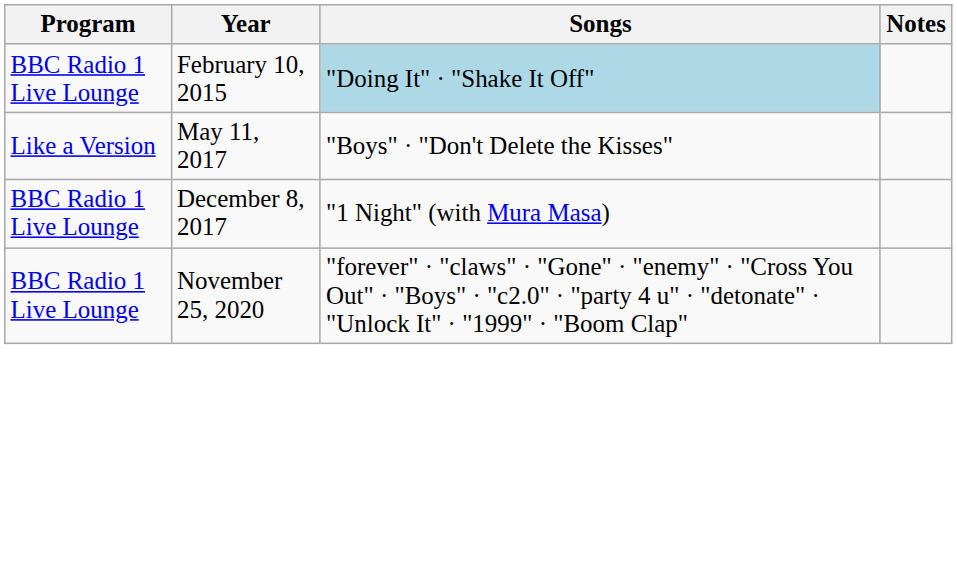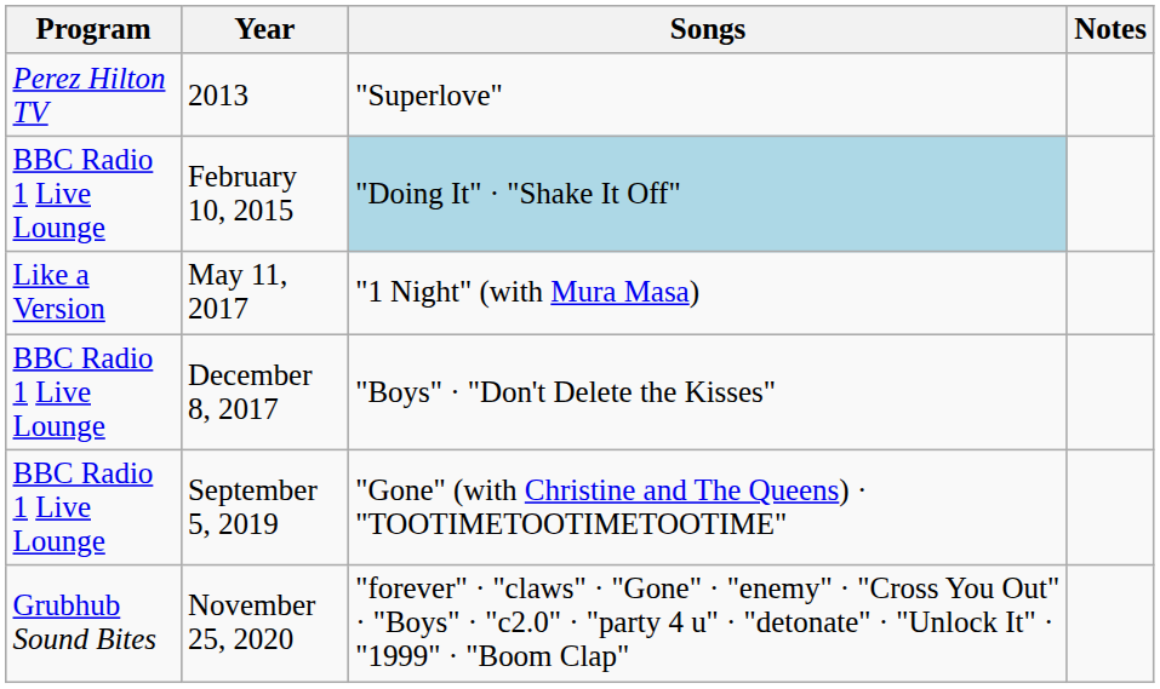 <table class="wikitable">
 <tr>
 <th>Program</th>
 <th>Year</th>
 <th>Songs</th>
 <th>Notes</th>
+</tr>
+<tr>
+<td><em><a href='#'>Perez Hilton TV</a></em></td>
+<td>2013</td>
+<td>"Superlove"</td>
+<td></td>
 </tr>
 <tr>
 <td><a href='#'>BBC Radio 1</a> <a href='#'>Live Lounge</a></td>
 <td>February 10, 2015</td>
 <td style="background: lightblue;">"Doing It" · "Shake It Off"</td>
 <td></td>
 </tr>
 <tr>
 <td><a href='#'>Like a Version</a></td>
 <td>May 11, 2017</td>
+<td>"1 Night" (with <a href='#'>Mura Masa</a>)</td>
+<td></td>
+</tr>
+<tr>
+<td><a href='#'>BBC Radio 1</a> <a href='#'>Live Lounge</a></td>
+<td>December 8, 2017</td>
 <td>"Boys" · "Don't Delete the Kisses"</td>
 <td></td>
 </tr>
 <tr>
 <td><a href='#'>BBC Radio 1</a> <a href='#'>Live Lounge</a></td>
-<td>December 8, 2017</td>
-<td>"1 Night" (with <a href='#'>Mura Masa</a>)</td>
+<td>September 5, 2019</td>
+<td>"Gone" (with <a href='#'>Christine and The Queens</a>) · "TOOTIMETOOTIMETOOTIME"</td>
 <td></td>
 </tr>
 <tr>
-<td><a href='#'>BBC Radio 1</a> <a href='#'>Live Lounge</a></td>
+<td><a href='#'>Grubhub</a> <em>Sound Bites</em></td>
 <td>November 25, 2020</td>
 <td>"forever" · "claws" · "Gone" · "enemy" · "Cross You Out" · "Boys" · "c2.0" · "party 4 u" · "detonate" · "Unlock It" · "1999" · "Boom  Clap"</td>
 <td></td>
 </tr>
 </table>
